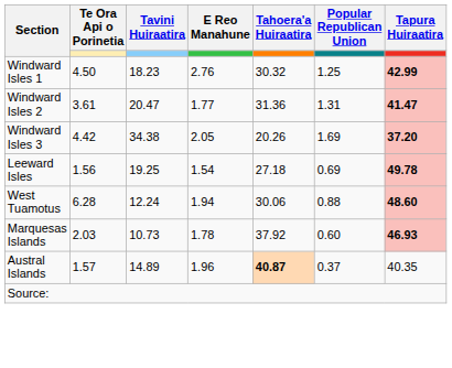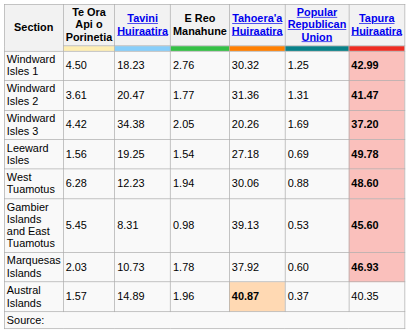 <table class="wikitable sortable">
 <tr>
 <th scope="col" style="width:60px;" rowspan=2>Section</th>
 <th scope="col" style="width:60px;">Te Ora Api o Porinetia</th>
 <th scope="col" style="width:60px;"><a href='#'>Tavini Huiraatira</a></th>
 <th scope="col" style="width:60px;">E Reo Manahune</th>
 <th scope="col" style="width:60px;"><a href='#'>Tahoera'a Huiraatira</a></th>
 <th scope="col" style="width:60px;"><a href='#'>Popular Republican Union</a></th>
 <th scope="col" style="width:60px;"><a href='#'>Tapura Huiraatira</a></th>
 </tr>
 <tr>
 <th style="background:#FEEEB3"></th>
 <th style="background:#87CEFA"></th>
 <th style="background:#34C045"></th>
 <th style="background:#FF7F00"></th>
 <th style="background:#088189"></th>
 <th style="background:#EE2C21"></th>
 </tr>
 <tr>
 <td>Windward Isles 1</td>
 <td>4.50</td>
 <td>18.23</td>
 <td>2.76</td>
 <td>30.32</td>
 <td>1.25</td>
 <td bgcolor=#fac0bc><strong>42.99</strong></td>
 </tr>
 <tr>
 <td>Windward Isles 2</td>
 <td>3.61</td>
 <td>20.47</td>
 <td>1.77</td>
 <td>31.36</td>
 <td>1.31</td>
 <td bgcolor=#fac0bc><strong>41.47</strong></td>
 </tr>
 <tr>
 <td>Windward Isles 3</td>
 <td>4.42</td>
 <td>34.38</td>
 <td>2.05</td>
 <td>20.26</td>
 <td>1.69</td>
 <td bgcolor=#fac0bc><strong>37.20</strong></td>
 </tr>
 <tr>
 <td>Leeward Isles</td>
 <td>1.56</td>
 <td>19.25</td>
 <td>1.54</td>
 <td>27.18</td>
 <td>0.69</td>
 <td bgcolor=#fac0bc><strong>49.78</strong></td>
 </tr>
 <tr>
 <td>West Tuamotus</td>
 <td>6.28</td>
-<td>12.24</td>
+<td>12.23</td>
 <td>1.94</td>
 <td>30.06</td>
 <td>0.88</td>
 <td bgcolor=#fac0bc><strong>48.60</strong></td>
+</tr>
+<tr>
+<td>Gambier Islands and East Tuamotus</td>
+<td>5.45</td>
+<td>8.31</td>
+<td>0.98</td>
+<td>39.13</td>
+<td>0.53</td>
+<td bgcolor=#fac0bc><strong>45.60</strong></td>
 </tr>
 <tr>
 <td>Marquesas Islands</td>
 <td>2.03</td>
 <td>10.73</td>
 <td>1.78</td>
 <td>37.92</td>
 <td>0.60</td>
 <td bgcolor=#fac0bc><strong>46.93</strong></td>
 </tr>
 <tr>
 <td>Austral Islands</td>
 <td>1.57</td>
 <td>14.89</td>
 <td>1.96</td>
 <td bgcolor=#ffd9b3><strong>40.87</strong></td>
 <td>0.37</td>
 <td>40.35</td>
 </tr>
 <tr>
 <td align=left colspan=7>Source:  </td>
 </tr>
 </table>
